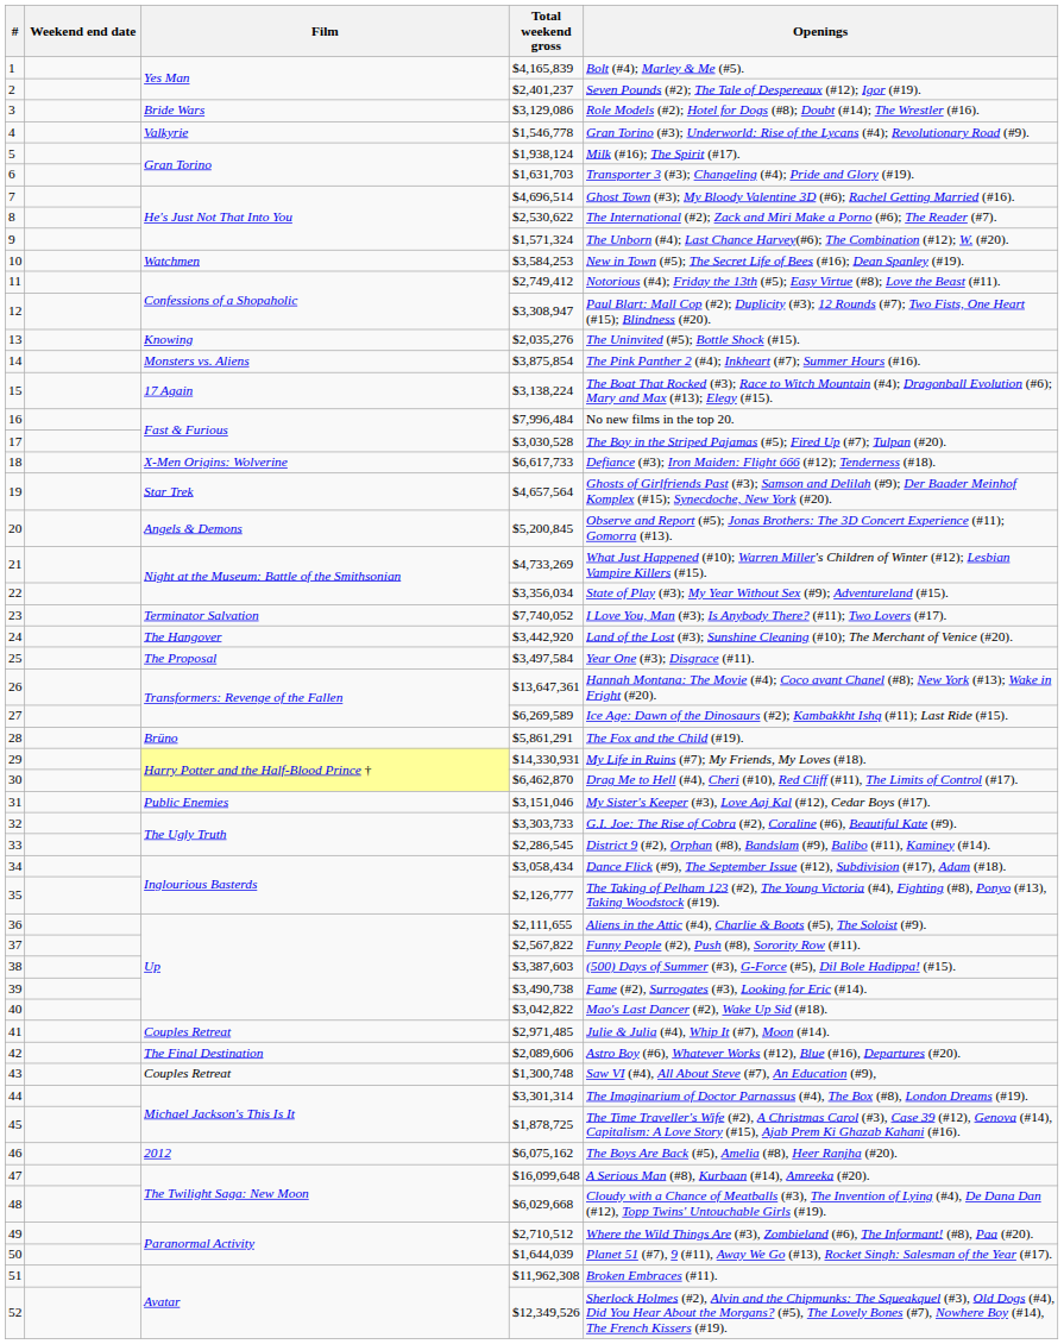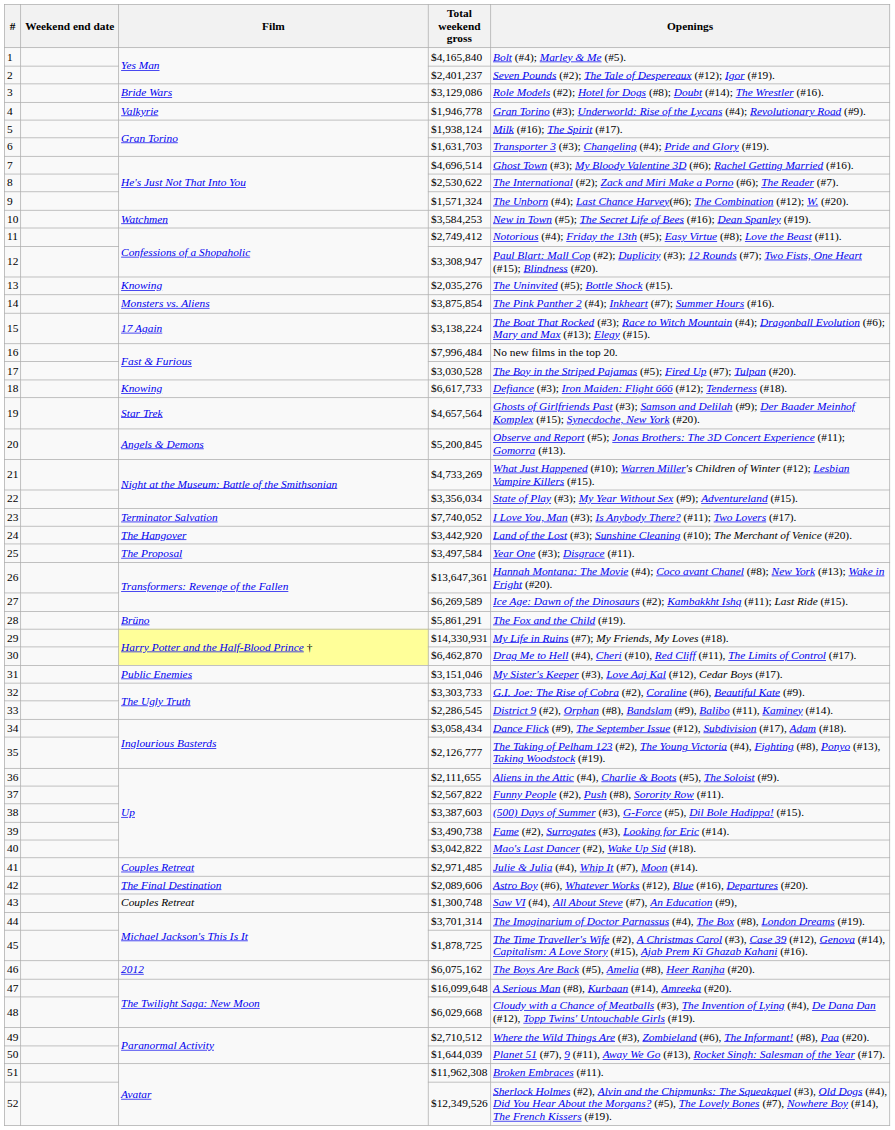 <table class="wikitable sortable">
 <tr>
 <th abbr="Week">#</th>
 <th abbr="Date" style="width:130px">Weekend end date</th>
 <th width="35%">Film</th>
 <th abbr="Gross">Total<br>weekend<br>gross</th>
 <th>Openings</th>
 </tr>
 <tr>
 <td>1</td>
 <td></td>
 <td rowspan="2"><em><a href='#'>Yes Man</a></em></td>
-<td>$4,165,839</td>
+<td>$4,165,840</td>
 <td><em><a href='#'>Bolt</a></em> (#4); <em><a href='#'>Marley & Me</a></em> (#5).</td>
 </tr>
 <tr>
 <td>2</td>
 <td></td>
 <td>$2,401,237</td>
 <td><em><a href='#'>Seven Pounds</a></em> (#2); <em><a href='#'>The Tale of Despereaux</a></em> (#12); <em><a href='#'>Igor</a></em> (#19).</td>
 </tr>
 <tr>
 <td>3</td>
 <td></td>
 <td><em><a href='#'>Bride Wars</a></em></td>
 <td>$3,129,086</td>
 <td><em><a href='#'>Role Models</a></em> (#2); <em><a href='#'>Hotel for Dogs</a></em> (#8); <em><a href='#'>Doubt</a></em> (#14); <em><a href='#'>The Wrestler</a></em> (#16).</td>
 </tr>
 <tr>
 <td>4</td>
 <td></td>
 <td><em><a href='#'>Valkyrie</a></em></td>
-<td>$1,546,778</td>
+<td>$1,946,778</td>
 <td><em><a href='#'>Gran Torino</a></em> (#3); <em><a href='#'>Underworld: Rise of the Lycans</a></em> (#4); <em><a href='#'>Revolutionary Road</a></em> (#9).</td>
 </tr>
 <tr>
 <td>5</td>
 <td></td>
 <td rowspan="2"><em><a href='#'>Gran Torino</a></em></td>
 <td>$1,938,124</td>
 <td><em><a href='#'>Milk</a></em> (#16); <em><a href='#'>The Spirit</a></em> (#17).</td>
 </tr>
 <tr>
 <td>6</td>
 <td></td>
 <td>$1,631,703</td>
 <td><em><a href='#'>Transporter 3</a></em> (#3); <em><a href='#'>Changeling</a></em> (#4); <em><a href='#'>Pride and Glory</a></em> (#19).</td>
 </tr>
 <tr>
 <td>7</td>
 <td></td>
 <td rowspan="3"><em><a href='#'>He's Just Not That Into You</a></em></td>
 <td>$4,696,514</td>
 <td><em><a href='#'>Ghost Town</a></em> (#3); <em><a href='#'>My Bloody Valentine 3D</a></em> (#6); <em><a href='#'>Rachel Getting Married</a></em> (#16).</td>
 </tr>
 <tr>
 <td>8</td>
 <td></td>
 <td>$2,530,622</td>
 <td><em><a href='#'>The International</a></em> (#2); <em><a href='#'>Zack and Miri Make a Porno</a></em> (#6); <em><a href='#'>The Reader</a></em> (#7).</td>
 </tr>
 <tr>
 <td>9</td>
 <td></td>
 <td>$1,571,324</td>
 <td><em><a href='#'>The Unborn</a></em> (#4); <em><a href='#'>Last Chance Harvey</a></em>(#6); <em><a href='#'>The Combination</a></em> (#12); <em><a href='#'>W.</a></em> (#20).</td>
 </tr>
 <tr>
 <td>10</td>
 <td></td>
 <td><em><a href='#'>Watchmen</a></em></td>
 <td>$3,584,253</td>
 <td><em><a href='#'>New in Town</a></em> (#5); <em><a href='#'>The Secret Life of Bees</a></em> (#16); <em><a href='#'>Dean Spanley</a></em> (#19).</td>
 </tr>
 <tr>
 <td>11</td>
 <td></td>
 <td rowspan="2"><em><a href='#'>Confessions of a Shopaholic</a></em></td>
 <td>$2,749,412</td>
 <td><em><a href='#'>Notorious</a></em> (#4); <em><a href='#'>Friday the 13th</a></em> (#5); <em><a href='#'>Easy Virtue</a></em> (#8); <em><a href='#'>Love the Beast</a></em> (#11).</td>
 </tr>
 <tr>
 <td>12</td>
 <td></td>
 <td>$3,308,947</td>
 <td><em><a href='#'>Paul Blart: Mall Cop</a></em> (#2); <em><a href='#'>Duplicity</a></em> (#3); <em><a href='#'>12 Rounds</a></em> (#7); <em><a href='#'>Two Fists, One Heart</a></em> (#15); <em><a href='#'>Blindness</a></em> (#20).</td>
 </tr>
 <tr>
 <td>13</td>
 <td></td>
 <td><em><a href='#'>Knowing</a></em></td>
 <td>$2,035,276</td>
 <td><em><a href='#'>The Uninvited</a></em> (#5); <em><a href='#'>Bottle Shock</a></em> (#15).</td>
 </tr>
 <tr>
 <td>14</td>
 <td></td>
 <td><em><a href='#'>Monsters vs. Aliens</a></em></td>
 <td>$3,875,854</td>
 <td><em><a href='#'>The Pink Panther 2</a></em> (#4); <em><a href='#'>Inkheart</a></em> (#7); <em><a href='#'>Summer Hours</a></em> (#16).</td>
 </tr>
 <tr>
 <td>15</td>
 <td></td>
 <td><em><a href='#'>17 Again</a></em></td>
 <td>$3,138,224</td>
 <td><em><a href='#'>The Boat That Rocked</a></em> (#3); <em><a href='#'>Race to Witch Mountain</a></em> (#4); <em><a href='#'>Dragonball Evolution</a></em> (#6); <em><a href='#'>Mary and Max</a></em> (#13); <em><a href='#'>Elegy</a></em> (#15).</td>
 </tr>
 <tr>
 <td>16</td>
 <td></td>
 <td rowspan="2"><em><a href='#'>Fast & Furious</a></em></td>
 <td>$7,996,484</td>
 <td>No new films in the top 20.</td>
 </tr>
 <tr>
 <td>17</td>
 <td></td>
 <td>$3,030,528</td>
 <td><em><a href='#'>The Boy in the Striped Pajamas</a></em> (#5); <em><a href='#'>Fired Up</a></em> (#7); <em><a href='#'>Tulpan</a></em> (#20).</td>
 </tr>
 <tr>
 <td>18</td>
 <td></td>
-<td><em><a href='#'>X-Men Origins: Wolverine</a></em></td>
+<td><em><a href='#'>Knowing</a></em></td>
 <td>$6,617,733</td>
 <td><em><a href='#'>Defiance</a></em> (#3); <em><a href='#'>Iron Maiden: Flight 666</a></em> (#12); <em><a href='#'>Tenderness</a></em> (#18).</td>
 </tr>
 <tr>
 <td>19</td>
 <td></td>
 <td><em><a href='#'>Star Trek</a></em></td>
 <td>$4,657,564</td>
 <td><em><a href='#'>Ghosts of Girlfriends Past</a></em> (#3); <em><a href='#'>Samson and Delilah</a></em> (#9); <em><a href='#'>Der Baader Meinhof Komplex</a></em> (#15); <em><a href='#'>Synecdoche, New York</a></em> (#20).</td>
 </tr>
 <tr>
 <td>20</td>
 <td></td>
 <td><em><a href='#'>Angels & Demons</a></em></td>
 <td>$5,200,845</td>
 <td><em><a href='#'>Observe and Report</a></em> (#5); <em><a href='#'>Jonas Brothers: The 3D Concert Experience</a></em> (#11); <em><a href='#'>Gomorra</a></em> (#13).</td>
 </tr>
 <tr>
 <td>21</td>
 <td></td>
 <td rowspan="2"><em><a href='#'>Night at the Museum: Battle of the Smithsonian</a></em></td>
 <td>$4,733,269</td>
 <td><em><a href='#'>What Just Happened</a></em> (#10); <em><a href='#'>Warren Miller</a>'s Children of Winter</em> (#12); <em><a href='#'>Lesbian Vampire Killers</a></em> (#15).</td>
 </tr>
 <tr>
 <td>22</td>
 <td></td>
 <td>$3,356,034</td>
 <td><em><a href='#'>State of Play</a></em> (#3); <em><a href='#'>My Year Without Sex</a></em> (#9); <em><a href='#'>Adventureland</a></em> (#15).</td>
 </tr>
 <tr>
 <td>23</td>
 <td></td>
 <td><em><a href='#'>Terminator Salvation</a></em></td>
 <td>$7,740,052</td>
 <td><em><a href='#'>I Love You, Man</a></em> (#3); <em><a href='#'>Is Anybody There?</a></em> (#11); <em><a href='#'>Two Lovers</a></em> (#17).</td>
 </tr>
 <tr>
 <td>24</td>
 <td></td>
 <td><em><a href='#'>The Hangover</a></em></td>
 <td>$3,442,920</td>
 <td><em><a href='#'>Land of the Lost</a></em> (#3); <em><a href='#'>Sunshine Cleaning</a></em> (#10); <em>The Merchant of Venice</em> (#20).</td>
 </tr>
 <tr>
 <td>25</td>
 <td></td>
 <td><em><a href='#'>The Proposal</a></em></td>
 <td>$3,497,584</td>
 <td><em><a href='#'>Year One</a></em> (#3); <em><a href='#'>Disgrace</a></em> (#11).</td>
 </tr>
 <tr>
 <td>26</td>
 <td></td>
 <td rowspan="2"><em><a href='#'>Transformers: Revenge of the Fallen</a></em></td>
 <td>$13,647,361</td>
 <td><em><a href='#'>Hannah Montana: The Movie</a></em> (#4); <em><a href='#'>Coco avant Chanel</a></em> (#8); <em><a href='#'>New York</a></em> (#13); <em><a href='#'>Wake in Fright</a></em> (#20).</td>
 </tr>
 <tr>
 <td>27</td>
 <td></td>
 <td>$6,269,589</td>
 <td><em><a href='#'>Ice Age: Dawn of the Dinosaurs</a></em> (#2); <em><a href='#'>Kambakkht Ishq</a></em> (#11); <em>Last Ride</em> (#15).</td>
 </tr>
 <tr>
 <td>28</td>
 <td></td>
 <td><em><a href='#'>Brüno</a></em></td>
 <td>$5,861,291</td>
 <td><em><a href='#'>The Fox and the Child</a></em> (#19).</td>
 </tr>
 <tr>
 <td>29</td>
 <td></td>
 <td rowspan="2" style="background-color:#FFFF99"><em><a href='#'>Harry Potter and the Half-Blood Prince</a></em> †</td>
 <td>$14,330,931</td>
 <td><em><a href='#'>My Life in Ruins</a></em> (#7); <em>My Friends, My Loves</em> (#18).</td>
 </tr>
 <tr>
 <td>30</td>
 <td></td>
 <td>$6,462,870</td>
 <td><em><a href='#'>Drag Me to Hell</a></em> (#4), <em><a href='#'>Cheri</a></em> (#10), <em><a href='#'>Red Cliff</a></em> (#11), <em><a href='#'>The Limits of Control</a></em> (#17).</td>
 </tr>
 <tr>
 <td>31</td>
 <td></td>
 <td><em><a href='#'>Public Enemies</a></em></td>
 <td>$3,151,046</td>
 <td><em><a href='#'>My Sister's Keeper</a></em> (#3), <em><a href='#'>Love Aaj Kal</a></em> (#12), <em>Cedar Boys</em> (#17).</td>
 </tr>
 <tr>
 <td>32</td>
 <td></td>
 <td rowspan="2"><em><a href='#'>The Ugly Truth</a></em></td>
 <td>$3,303,733</td>
 <td><em><a href='#'>G.I. Joe: The Rise of Cobra</a></em> (#2), <em><a href='#'>Coraline</a></em> (#6), <em><a href='#'>Beautiful Kate</a></em> (#9).</td>
 </tr>
 <tr>
 <td>33</td>
 <td></td>
 <td>$2,286,545</td>
 <td><em><a href='#'>District 9</a></em> (#2), <em><a href='#'>Orphan</a></em> (#8), <em><a href='#'>Bandslam</a></em> (#9), <em><a href='#'>Balibo</a></em> (#11), <em><a href='#'>Kaminey</a></em> (#14).</td>
 </tr>
 <tr>
 <td>34</td>
 <td></td>
 <td rowspan="2"><em><a href='#'>Inglourious Basterds</a></em></td>
 <td>$3,058,434</td>
 <td><em><a href='#'>Dance Flick</a></em> (#9), <em><a href='#'>The September Issue</a></em> (#12), <em><a href='#'>Subdivision</a></em> (#17), <em><a href='#'>Adam</a></em> (#18).</td>
 </tr>
 <tr>
 <td>35</td>
 <td></td>
 <td>$2,126,777</td>
 <td><em><a href='#'>The Taking of Pelham 123</a></em> (#2), <em><a href='#'>The Young Victoria</a></em> (#4), <em><a href='#'>Fighting</a></em> (#8), <em><a href='#'>Ponyo</a></em> (#13), <em><a href='#'>Taking Woodstock</a></em> (#19).</td>
 </tr>
 <tr>
 <td>36</td>
 <td></td>
 <td rowspan="5"><em><a href='#'>Up</a></em></td>
 <td>$2,111,655</td>
 <td><em><a href='#'>Aliens in the Attic</a></em> (#4), <em><a href='#'>Charlie & Boots</a></em> (#5), <em><a href='#'>The Soloist</a></em> (#9).</td>
 </tr>
 <tr>
 <td>37</td>
 <td></td>
 <td>$2,567,822</td>
 <td><em><a href='#'>Funny People</a></em> (#2), <em><a href='#'>Push</a></em> (#8), <em><a href='#'>Sorority Row</a></em> (#11).</td>
 </tr>
 <tr>
 <td>38</td>
 <td></td>
 <td>$3,387,603</td>
 <td><em><a href='#'>(500) Days of Summer</a></em> (#3), <em><a href='#'>G-Force</a></em> (#5), <em><a href='#'>Dil Bole Hadippa!</a></em> (#15).</td>
 </tr>
 <tr>
 <td>39</td>
 <td></td>
 <td>$3,490,738</td>
 <td><em><a href='#'>Fame</a></em> (#2), <em><a href='#'>Surrogates</a></em> (#3), <em><a href='#'>Looking for Eric</a></em> (#14).</td>
 </tr>
 <tr>
 <td>40</td>
 <td></td>
 <td>$3,042,822</td>
 <td><em><a href='#'>Mao's Last Dancer</a></em> (#2), <em><a href='#'>Wake Up Sid</a></em> (#18).</td>
 </tr>
 <tr>
 <td>41</td>
 <td></td>
 <td><em><a href='#'>Couples Retreat</a></em></td>
 <td>$2,971,485</td>
 <td><em><a href='#'>Julie & Julia</a></em> (#4), <em><a href='#'>Whip It</a></em> (#7), <em><a href='#'>Moon</a></em> (#14).</td>
 </tr>
 <tr>
 <td>42</td>
 <td></td>
 <td><em><a href='#'>The Final Destination</a></em></td>
 <td>$2,089,606</td>
 <td><em><a href='#'>Astro Boy</a></em> (#6), <em><a href='#'>Whatever Works</a></em> (#12), <em><a href='#'>Blue</a></em> (#16), <em><a href='#'>Departures</a></em> (#20).</td>
 </tr>
 <tr>
 <td>43</td>
 <td></td>
 <td><em>Couples Retreat</em></td>
 <td>$1,300,748</td>
 <td><em><a href='#'>Saw VI</a></em> (#4), <em><a href='#'>All About Steve</a></em> (#7), <em><a href='#'>An Education</a></em> (#9),</td>
 </tr>
 <tr>
 <td>44</td>
 <td></td>
 <td rowspan="2"><em><a href='#'>Michael Jackson's This Is It</a></em></td>
-<td>$3,301,314</td>
+<td>$3,701,314</td>
 <td><em><a href='#'>The Imaginarium of Doctor Parnassus</a></em> (#4), <em><a href='#'>The Box</a></em> (#8), <em><a href='#'>London Dreams</a></em> (#19).</td>
 </tr>
 <tr>
 <td>45</td>
 <td></td>
 <td>$1,878,725</td>
 <td><em><a href='#'>The Time Traveller's Wife</a></em> (#2), <em><a href='#'>A Christmas Carol</a></em> (#3), <em><a href='#'>Case 39</a></em> (#12), <em><a href='#'>Genova</a></em> (#14), <em><a href='#'>Capitalism: A Love Story</a></em> (#15), <em><a href='#'>Ajab Prem Ki Ghazab Kahani</a></em> (#16).</td>
 </tr>
 <tr>
 <td>46</td>
 <td></td>
 <td><em><a href='#'>2012</a></em></td>
 <td>$6,075,162</td>
 <td><em><a href='#'>The Boys Are Back</a></em> (#5), <em><a href='#'>Amelia</a></em> (#8), <em><a href='#'>Heer Ranjha</a></em> (#20).</td>
 </tr>
 <tr>
 <td>47</td>
 <td></td>
 <td rowspan="2"><em><a href='#'>The Twilight Saga: New Moon</a></em></td>
 <td>$16,099,648</td>
 <td><em><a href='#'>A Serious Man</a></em> (#8), <em><a href='#'>Kurbaan</a></em> (#14), <em><a href='#'>Amreeka</a></em> (#20).</td>
 </tr>
 <tr>
 <td>48</td>
 <td></td>
 <td>$6,029,668</td>
 <td><em><a href='#'>Cloudy with a Chance of Meatballs</a></em> (#3), <em><a href='#'>The Invention of Lying</a></em> (#4), <em><a href='#'>De Dana Dan</a></em> (#12), <em><a href='#'>Topp Twins' Untouchable Girls</a></em> (#19).</td>
 </tr>
 <tr>
 <td>49</td>
 <td></td>
 <td rowspan="2"><em><a href='#'>Paranormal Activity</a></em></td>
 <td>$2,710,512</td>
 <td><em><a href='#'>Where the Wild Things Are</a></em> (#3), <em><a href='#'>Zombieland</a></em> (#6), <em><a href='#'>The Informant!</a></em> (#8), <em><a href='#'>Paa</a></em> (#20).</td>
 </tr>
 <tr>
 <td>50</td>
 <td></td>
 <td>$1,644,039</td>
 <td><em><a href='#'>Planet 51</a></em> (#7), <em><a href='#'>9</a></em> (#11), <em><a href='#'>Away We Go</a></em> (#13), <em><a href='#'>Rocket Singh: Salesman of the Year</a></em> (#17).</td>
 </tr>
 <tr>
 <td>51</td>
 <td></td>
 <td rowspan="2"><em><a href='#'>Avatar</a></em></td>
 <td>$11,962,308</td>
 <td><em><a href='#'>Broken Embraces</a></em> (#11).</td>
 </tr>
 <tr>
 <td>52</td>
 <td></td>
 <td>$12,349,526</td>
 <td><em><a href='#'>Sherlock Holmes</a></em> (#2), <em><a href='#'>Alvin and the Chipmunks: The Squeakquel</a></em> (#3), <em><a href='#'>Old Dogs</a></em> (#4), <em><a href='#'>Did You Hear About the Morgans?</a></em> (#5), <em><a href='#'>The Lovely Bones</a></em> (#7), <em><a href='#'>Nowhere Boy</a></em> (#14), <em><a href='#'>The French Kissers</a></em> (#19).</td>
 </tr>
 </table>
